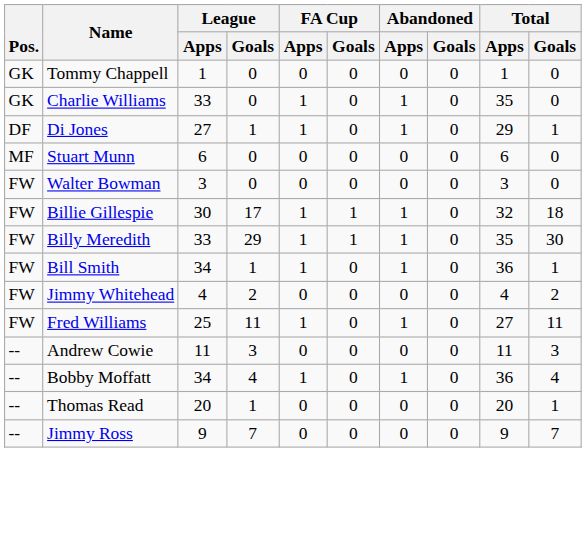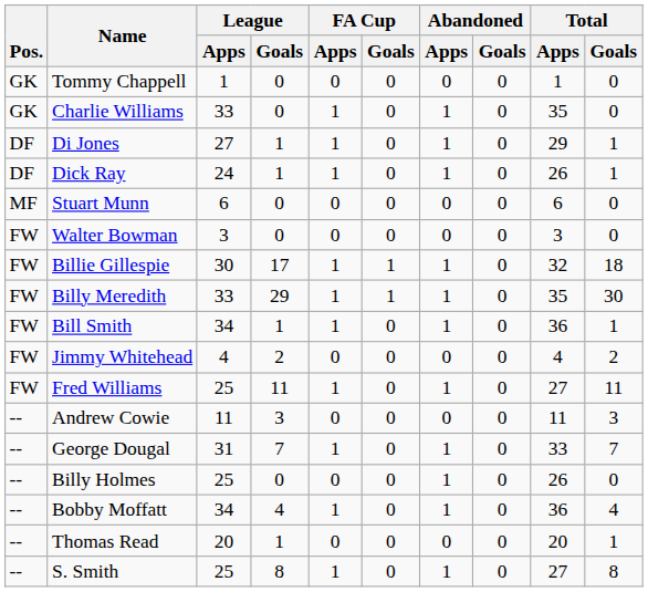 <table class="wikitable" style="text-align:center">
 <tr>
 <th rowspan="2" valign="bottom">Pos.</th>
 <th rowspan="2">Name</th>
 <th colspan="2" width="85">League</th>
 <th colspan="2" width="85">FA Cup</th>
 <th colspan="2" width="85">Abandoned</th>
 <th colspan="2" width="85">Total</th>
 </tr>
 <tr>
 <th>Apps</th>
 <th>Goals</th>
 <th>Apps</th>
 <th>Goals</th>
 <th>Apps</th>
 <th>Goals</th>
 <th>Apps</th>
 <th>Goals</th>
 </tr>
 <tr>
 <td align="left">GK</td>
 <td align="left">Tommy Chappell</td>
 <td>1</td>
 <td>0</td>
 <td>0</td>
 <td>0</td>
 <td>0</td>
 <td>0</td>
 <td>1</td>
 <td>0</td>
 </tr>
 <tr>
 <td align="left">GK</td>
 <td align="left"> <a href='#'>Charlie Williams</a></td>
 <td>33</td>
 <td>0</td>
 <td>1</td>
 <td>0</td>
 <td>1</td>
 <td>0</td>
 <td>35</td>
 <td>0</td>
 </tr>
 <tr>
 <td align="left">DF</td>
 <td align="left"> <a href='#'>Di Jones</a></td>
 <td>27</td>
 <td>1</td>
 <td>1</td>
 <td>0</td>
 <td>1</td>
 <td>0</td>
 <td>29</td>
+<td>1</td>
+</tr>
+<tr>
+<td align="left">DF</td>
+<td align="left"> <a href='#'>Dick Ray</a></td>
+<td>24</td>
+<td>1</td>
+<td>1</td>
+<td>0</td>
+<td>1</td>
+<td>0</td>
+<td>26</td>
 <td>1</td>
 </tr>
 <tr>
 <td align="left">MF</td>
 <td align="left"> <a href='#'>Stuart Munn</a></td>
 <td>6</td>
 <td>0</td>
 <td>0</td>
 <td>0</td>
 <td>0</td>
 <td>0</td>
 <td>6</td>
 <td>0</td>
 </tr>
 <tr>
 <td align="left">FW</td>
 <td align="left"> <a href='#'>Walter Bowman</a></td>
 <td>3</td>
 <td>0</td>
 <td>0</td>
 <td>0</td>
 <td>0</td>
 <td>0</td>
 <td>3</td>
 <td>0</td>
 </tr>
 <tr>
 <td align="left">FW</td>
 <td align="left"> <a href='#'>Billie Gillespie</a></td>
 <td>30</td>
 <td>17</td>
 <td>1</td>
 <td>1</td>
 <td>1</td>
 <td>0</td>
 <td>32</td>
 <td>18</td>
 </tr>
 <tr>
 <td align="left">FW</td>
 <td align="left"> <a href='#'>Billy Meredith</a></td>
 <td>33</td>
 <td>29</td>
 <td>1</td>
 <td>1</td>
 <td>1</td>
 <td>0</td>
 <td>35</td>
 <td>30</td>
 </tr>
 <tr>
 <td align="left">FW</td>
 <td align="left"> <a href='#'>Bill Smith</a></td>
 <td>34</td>
 <td>1</td>
 <td>1</td>
 <td>0</td>
 <td>1</td>
 <td>0</td>
 <td>36</td>
 <td>1</td>
 </tr>
 <tr>
 <td align="left">FW</td>
 <td align="left"> <a href='#'>Jimmy Whitehead</a></td>
 <td>4</td>
 <td>2</td>
 <td>0</td>
 <td>0</td>
 <td>0</td>
 <td>0</td>
 <td>4</td>
 <td>2</td>
 </tr>
 <tr>
 <td align="left">FW</td>
 <td align="left"> <a href='#'>Fred Williams</a></td>
 <td>25</td>
 <td>11</td>
 <td>1</td>
 <td>0</td>
 <td>1</td>
 <td>0</td>
 <td>27</td>
 <td>11</td>
 </tr>
 <tr>
 <td align="left">--</td>
 <td align="left">Andrew Cowie</td>
 <td>11</td>
 <td>3</td>
 <td>0</td>
 <td>0</td>
 <td>0</td>
 <td>0</td>
 <td>11</td>
 <td>3</td>
 </tr>
 <tr>
 <td align="left">--</td>
+<td align="left">George Dougal</td>
+<td>31</td>
+<td>7</td>
+<td>1</td>
+<td>0</td>
+<td>1</td>
+<td>0</td>
+<td>33</td>
+<td>7</td>
+</tr>
+<tr>
+<td align="left">--</td>
+<td align="left">Billy Holmes</td>
+<td>25</td>
+<td>0</td>
+<td>0</td>
+<td>0</td>
+<td>1</td>
+<td>0</td>
+<td>26</td>
+<td>0</td>
+</tr>
+<tr>
+<td align="left">--</td>
 <td align="left">Bobby Moffatt</td>
 <td>34</td>
 <td>4</td>
 <td>1</td>
 <td>0</td>
 <td>1</td>
 <td>0</td>
 <td>36</td>
 <td>4</td>
 </tr>
 <tr>
 <td align="left">--</td>
 <td align="left">Thomas Read</td>
 <td>20</td>
 <td>1</td>
 <td>0</td>
 <td>0</td>
 <td>0</td>
 <td>0</td>
 <td>20</td>
 <td>1</td>
 </tr>
 <tr>
 <td align="left">--</td>
-<td align="left"> <a href='#'>Jimmy Ross</a></td>
-<td>9</td>
-<td>7</td>
+<td align="left">S. Smith</td>
+<td>25</td>
+<td>8</td>
+<td>1</td>
 <td>0</td>
+<td>1</td>
 <td>0</td>
-<td>0</td>
-<td>0</td>
-<td>9</td>
-<td>7</td>
+<td>27</td>
+<td>8</td>
 </tr>
 </table>
